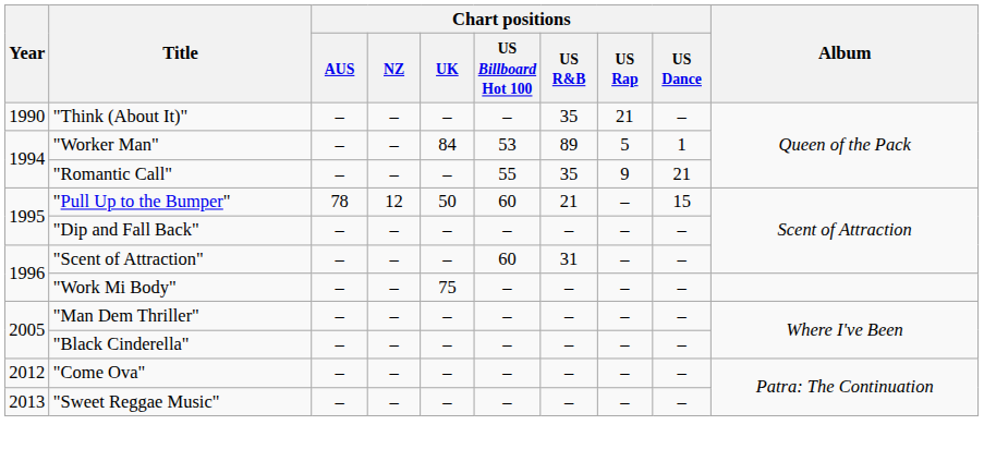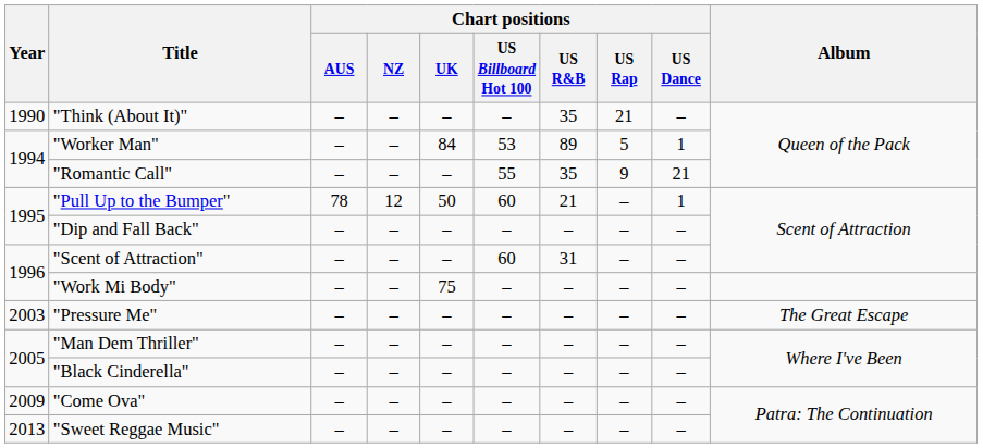 <table class="wikitable" style="text-align:center;">
 <tr>
 <th style="width:28px;" rowspan="2">Year</th>
 <th style="width:300px;" rowspan="2">Title</th>
 <th colspan="7">Chart positions</th>
 <th style="width:300px;" rowspan="2">Album</th>
 </tr>
 <tr>
 <th style="width:50px;"><small><a href='#'>AUS</a></small><br></th>
 <th style="width:50px;"><small><a href='#'>NZ</a></small><br></th>
 <th style="width:50px;"><small><a href='#'>UK</a></small><br></th>
 <th style="width:50px;"><small>US <a href='#'><em>Billboard</em> Hot 100</a></small><br></th>
 <th style="width:50px;"><small>US <a href='#'>R&B</a></small><br></th>
 <th style="width:50px;"><small>US <a href='#'>Rap</a></small><br></th>
 <th style="width:50px;"><small>US <a href='#'>Dance</a></small><br></th>
 </tr>
 <tr>
 <td>1990</td>
 <td style="text-align:left;">"Think (About It)" </td>
 <td>–</td>
 <td>–</td>
 <td>–</td>
 <td>–</td>
 <td>35</td>
 <td>21</td>
 <td>–</td>
 <td rowspan=3><em>Queen of the Pack</em></td>
 </tr>
 <tr>
 <td rowspan=2>1994</td>
 <td style="text-align:left;">"Worker Man"</td>
 <td>–</td>
 <td>–</td>
 <td>84</td>
 <td>53</td>
 <td>89</td>
 <td>5</td>
 <td>1</td>
 </tr>
 <tr>
 <td style="text-align:left;">"Romantic Call" </td>
 <td>–</td>
 <td>–</td>
 <td>–</td>
 <td>55</td>
 <td>35</td>
 <td>9</td>
 <td>21</td>
 </tr>
 <tr>
 <td rowspan=2>1995</td>
 <td style="text-align:left;">"<a href='#'>Pull Up to the Bumper</a>"</td>
 <td>78</td>
 <td>12</td>
 <td>50</td>
 <td>60</td>
 <td>21</td>
 <td>–</td>
-<td>15</td>
+<td>1</td>
 <td rowspan=3><em>Scent of Attraction</em></td>
 </tr>
 <tr>
 <td style="text-align:left;">"Dip and Fall Back"</td>
 <td>–</td>
 <td>–</td>
 <td>–</td>
 <td>–</td>
 <td>–</td>
 <td>–</td>
 <td>–</td>
 </tr>
 <tr>
 <td rowspan=2>1996</td>
 <td style="text-align:left;">"Scent of Attraction" </td>
 <td>–</td>
 <td>–</td>
 <td>–</td>
 <td>60</td>
 <td>31</td>
 <td>–</td>
 <td>–</td>
 </tr>
 <tr>
 <td style="text-align:left;">"Work Mi Body" </td>
 <td>–</td>
 <td>–</td>
 <td>75</td>
 <td>–</td>
 <td>–</td>
 <td>–</td>
 <td>–</td>
 <td></td>
 </tr>
 <tr>
+<td>2003</td>
+<td style="text-align:left;">"Pressure Me"</td>
+<td>–</td>
+<td>–</td>
+<td>–</td>
+<td>–</td>
+<td>–</td>
+<td>–</td>
+<td>–</td>
+<td><em>The Great Escape</em></td>
+</tr>
+<tr>
 <td rowspan=2>2005</td>
 <td style="text-align:left;">"Man Dem Thriller"</td>
 <td>–</td>
 <td>–</td>
 <td>–</td>
 <td>–</td>
 <td>–</td>
 <td>–</td>
 <td>–</td>
 <td rowspan=2><em>Where I've Been</em></td>
 </tr>
 <tr>
 <td style="text-align:left;">"Black Cinderella"</td>
 <td>–</td>
 <td>–</td>
 <td>–</td>
 <td>–</td>
 <td>–</td>
 <td>–</td>
 <td>–</td>
 </tr>
 <tr>
-<td>2012</td>
+<td>2009</td>
 <td style="text-align:left;">"Come Ova" </td>
 <td>–</td>
 <td>–</td>
 <td>–</td>
 <td>–</td>
 <td>–</td>
 <td>–</td>
 <td>–</td>
 <td rowspan=2><em>Patra: The Continuation</em></td>
 </tr>
 <tr>
 <td>2013</td>
 <td style="text-align:left;">"Sweet Reggae Music"</td>
 <td>–</td>
 <td>–</td>
 <td>–</td>
 <td>–</td>
 <td>–</td>
 <td>–</td>
 <td>–</td>
 </tr>
 </table>
